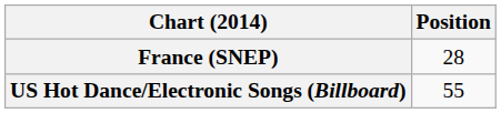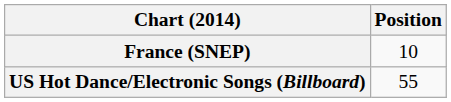 <table class="wikitable plainrowheaders" style="text-align:center">
 <tr>
 <th scope="col">Chart (2014)</th>
 <th scope="col">Position</th>
 </tr>
 <tr>
 <th scope="row">France (SNEP)</th>
-<td>28</td>
+<td>10</td>
 </tr>
 <tr>
 <th scope="row">US Hot Dance/Electronic Songs (<em>Billboard</em>)</th>
 <td>55</td>
 </tr>
 </table>
